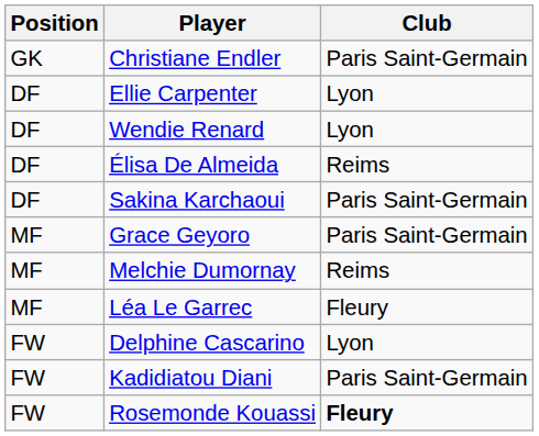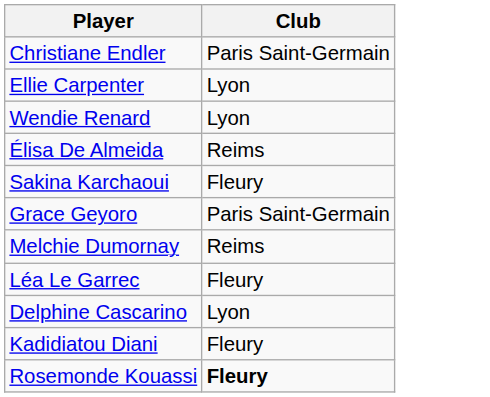 <table class="wikitable" style="font-size:95%">
 <tr>
-<th>Position</th>
 <th>Player</th>
 <th>Club</th>
 </tr>
 <tr>
-<td>GK</td>
 <td> <a href='#'>Christiane Endler</a></td>
 <td>Paris Saint-Germain</td>
 </tr>
 <tr>
-<td>DF</td>
 <td> <a href='#'>Ellie Carpenter</a></td>
 <td>Lyon</td>
 </tr>
 <tr>
-<td>DF</td>
 <td> <a href='#'>Wendie Renard</a></td>
 <td>Lyon</td>
 </tr>
 <tr>
-<td>DF</td>
 <td> <a href='#'>Élisa De Almeida</a></td>
 <td>Reims</td>
 </tr>
 <tr>
-<td>DF</td>
 <td> <a href='#'>Sakina Karchaoui</a></td>
-<td>Paris Saint-Germain</td>
+<td>Fleury</td>
 </tr>
 <tr>
-<td>MF</td>
 <td> <a href='#'>Grace Geyoro</a></td>
 <td>Paris Saint-Germain</td>
 </tr>
 <tr>
-<td>MF</td>
 <td> <a href='#'>Melchie Dumornay</a></td>
 <td>Reims</td>
 </tr>
 <tr>
-<td>MF</td>
 <td> <a href='#'>Léa Le Garrec</a></td>
 <td>Fleury</td>
 </tr>
 <tr>
-<td>FW</td>
 <td> <a href='#'>Delphine Cascarino</a></td>
 <td>Lyon</td>
 </tr>
 <tr>
-<td>FW</td>
 <td> <a href='#'>Kadidiatou Diani</a></td>
-<td>Paris Saint-Germain</td>
+<td>Fleury</td>
 </tr>
 <tr>
-<td>FW</td>
 <td> <a href='#'>Rosemonde Kouassi</a></td>
 <td><strong>Fleury</strong></td>
 </tr>
 </table>
